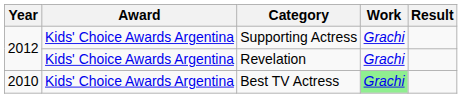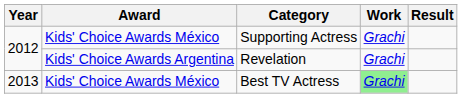 <table class="wikitable">
 <tr>
 <th>Year</th>
 <th>Award</th>
 <th>Category</th>
 <th>Work</th>
 <th>Result</th>
 </tr>
 <tr>
 <td rowspan=2>2012</td>
-<td><a href='#'>Kids' Choice Awards Argentina</a></td>
+<td><a href='#'>Kids' Choice Awards México</a></td>
 <td>Supporting Actress</td>
 <td><em><a href='#'>Grachi</a></em></td>
 <td></td>
 </tr>
 <tr>
 <td><a href='#'>Kids' Choice Awards Argentina</a></td>
 <td>Revelation</td>
 <td><em><a href='#'>Grachi</a></em></td>
 <td></td>
 </tr>
 <tr>
-<td>2010</td>
-<td><a href='#'>Kids' Choice Awards Argentina</a></td>
+<td>2013</td>
+<td><a href='#'>Kids' Choice Awards México</a></td>
 <td>Best TV Actress</td>
 <td style="background: lightgreen;"><em><a href='#'>Grachi</a></em></td>
 <td></td>
 </tr>
 </table>
